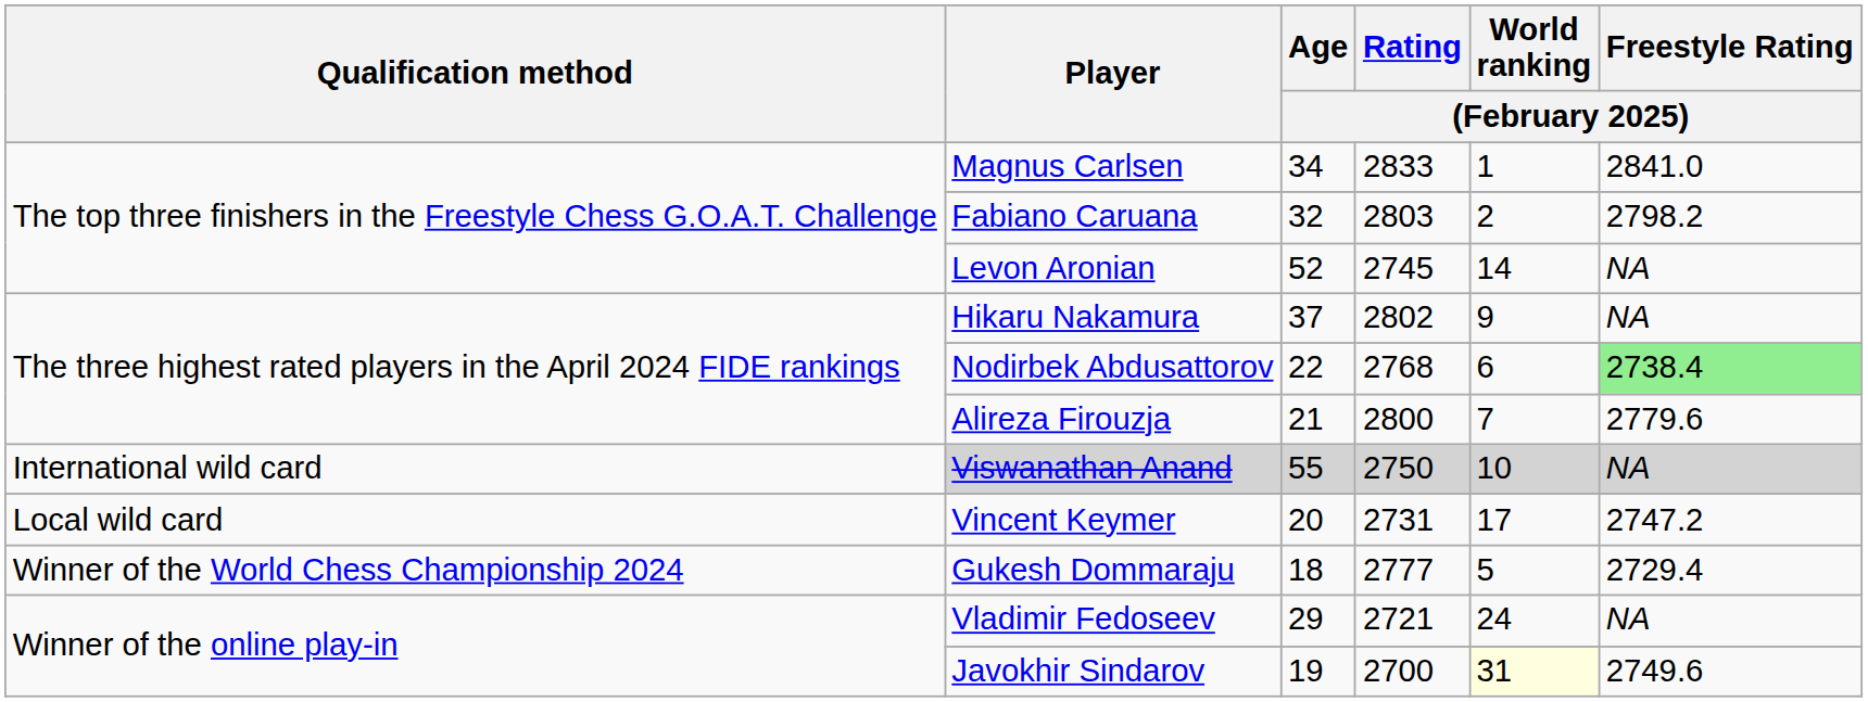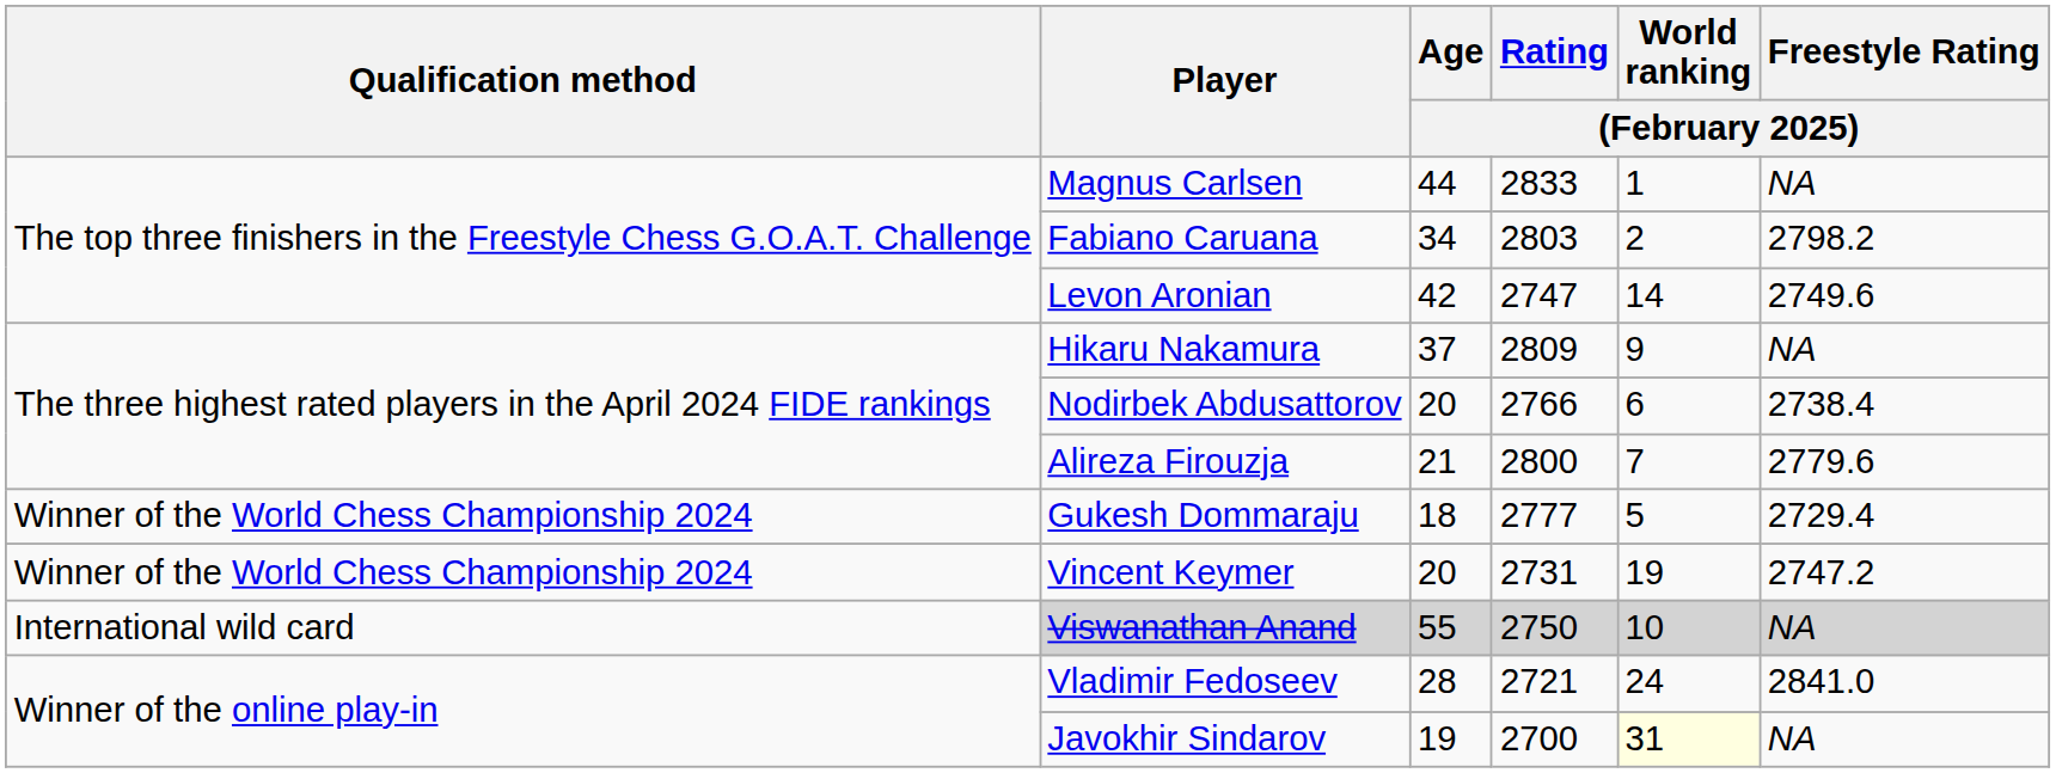 <table class="wikitable sortable">
 <tr>
 <th rowspan="2">Qualification method</th>
 <th rowspan="2">Player</th>
 <th>Age</th>
 <th><a href='#'>Rating</a></th>
 <th>World<br>ranking</th>
 <th>Freestyle Rating</th>
 </tr>
 <tr>
 <th colspan="4">(February 2025)</th>
 </tr>
 <tr>
 <td rowspan="3">The top three finishers in the <a href='#'>Freestyle Chess G.O.A.T. Challenge</a></td>
 <td> <a href='#'>Magnus Carlsen</a> </td>
-<td>34</td>
+<td>44</td>
 <td>2833</td>
 <td>1</td>
-<td>2841.0</td>
+<td><em>NA</em></td>
 </tr>
 <tr>
 <td> <a href='#'>Fabiano Caruana</a> </td>
-<td>32</td>
+<td>34</td>
 <td>2803</td>
 <td>2</td>
 <td>2798.2</td>
 </tr>
 <tr>
 <td> <a href='#'>Levon Aronian</a> </td>
-<td>52</td>
-<td>2745</td>
+<td>42</td>
+<td>2747</td>
 <td>14</td>
-<td><em>NA</em></td>
+<td>2749.6</td>
 </tr>
 <tr>
 <td rowspan="3">The three highest rated players in the April 2024 <a href='#'>FIDE rankings</a></td>
 <td> <a href='#'>Hikaru Nakamura</a></td>
 <td>37</td>
-<td>2802</td>
+<td>2809</td>
 <td>9</td>
 <td><em>NA</em></td>
 </tr>
 <tr>
 <td> <a href='#'>Nodirbek Abdusattorov</a></td>
-<td>22</td>
-<td>2768</td>
+<td>20</td>
+<td>2766</td>
 <td>6</td>
-<td style="background: lightgreen;">2738.4</td>
+<td>2738.4</td>
 </tr>
 <tr>
 <td> <a href='#'>Alireza Firouzja</a></td>
 <td>21</td>
 <td>2800</td>
 <td>7</td>
 <td>2779.6</td>
+</tr>
+<tr>
+<td>Winner of the <a href='#'>World Chess Championship 2024</a></td>
+<td> <a href='#'>Gukesh Dommaraju</a></td>
+<td>18</td>
+<td>2777</td>
+<td>5</td>
+<td>2729.4</td>
+</tr>
+<tr>
+<td>Winner of the <a href='#'>World Chess Championship 2024</a></td>
+<td> <a href='#'>Vincent Keymer</a></td>
+<td>20</td>
+<td>2731</td>
+<td>19</td>
+<td>2747.2</td>
 </tr>
 <tr>
 <td>International wild card</td>
 <td style="background:lightgrey;"> <a href='#'><s>Viswanathan Anand</s></a> </td>
 <td style="background:lightgrey;">55</td>
 <td style="background:lightgrey;">2750</td>
 <td style="background:lightgrey;">10</td>
 <td style="background:lightgrey;"><em>NA</em></td>
 </tr>
 <tr>
-<td>Local wild card</td>
-<td> <a href='#'>Vincent Keymer</a></td>
-<td>20</td>
-<td>2731</td>
-<td>17</td>
-<td>2747.2</td>
-</tr>
-<tr>
-<td>Winner of the <a href='#'>World Chess Championship 2024</a></td>
-<td> <a href='#'>Gukesh Dommaraju</a></td>
-<td>18</td>
-<td>2777</td>
-<td>5</td>
-<td>2729.4</td>
-</tr>
-<tr>
 <td rowspan="2">Winner of the <a href='#'>online play-in</a></td>
 <td> <a href='#'>Vladimir Fedoseev</a> </td>
-<td>29</td>
+<td>28</td>
 <td>2721</td>
 <td>24</td>
-<td><em>NA</em></td>
+<td>2841.0</td>
 </tr>
 <tr>
 <td> <a href='#'>Javokhir Sindarov</a> </td>
 <td>19</td>
 <td>2700</td>
 <td style="background: lightyellow;">31</td>
-<td>2749.6</td>
+<td><em>NA</em></td>
 </tr>
 </table>
